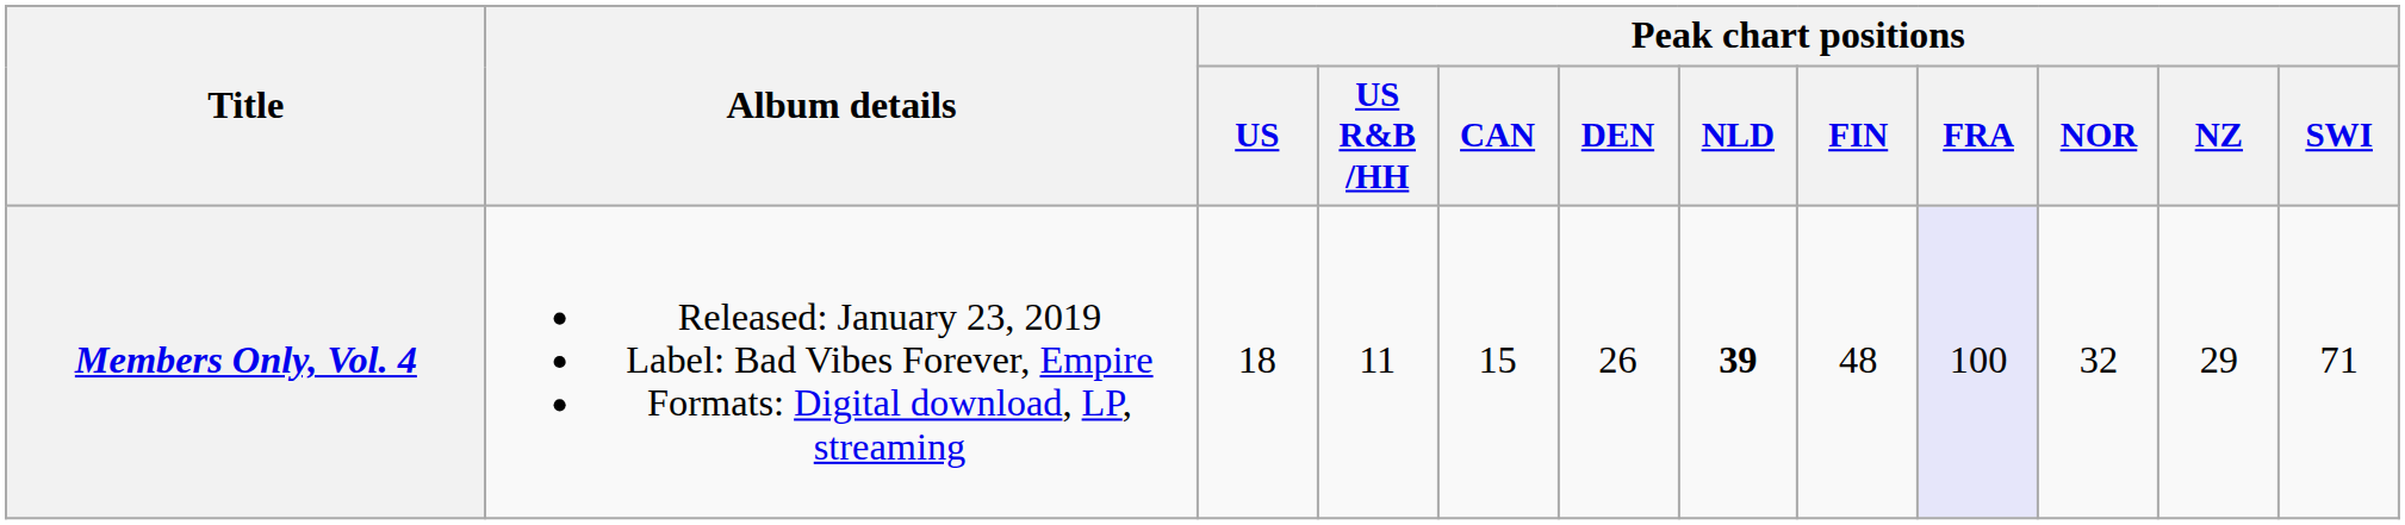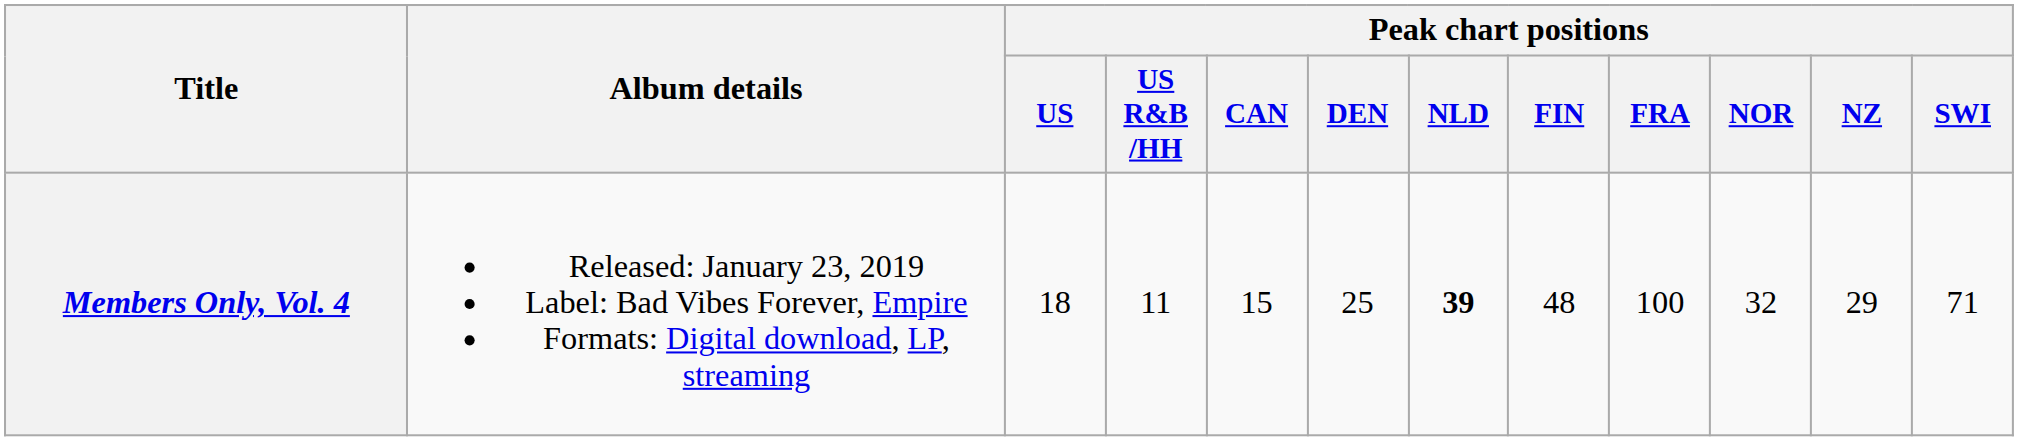 <table class="wikitable plainrowheaders" style="text-align:center;">
 <tr>
 <th scope="col" rowspan="2" style="width:12em;">Title</th>
 <th scope="col" rowspan="2" style="width:18em;">Album details</th>
 <th scope="col" colspan="10">Peak chart positions</th>
 </tr>
 <tr>
 <th scope="col" style="width:3em;font-size:90%;"><a href='#'>US</a><br></th>
 <th scope="col" style="width:3em;font-size:90%;"><a href='#'>US<br>R&B<br>/HH</a><br></th>
 <th scope="col" style="width:3em;font-size:90%;"><a href='#'>CAN</a><br></th>
 <th scope="col" style="width:3em;font-size:90%;"><a href='#'>DEN</a><br></th>
 <th scope="col" style="width:3em;font-size:90%;"><a href='#'>NLD</a><br></th>
 <th scope="col" style="width:3em;font-size:90%;"><a href='#'>FIN</a><br></th>
 <th scope="col" style="width:3em;font-size:90%;"><a href='#'>FRA</a><br></th>
 <th scope="col" style="width:3em;font-size:90%;"><a href='#'>NOR</a><br></th>
 <th scope="col" style="width:3em;font-size:90%;"><a href='#'>NZ</a><br></th>
 <th scope="col" style="width:3em;font-size:90%;"><a href='#'>SWI</a><br></th>
 </tr>
 <tr>
 <th scope="row"><em><a href='#'>Members Only, Vol. 4</a></em></th>
 <td><br><ul><li>Released: January 23, 2019</li><li>Label: Bad Vibes Forever, <a href='#'>Empire</a></li><li>Formats: <a href='#'>Digital download</a>, <a href='#'>LP</a>, <a href='#'>streaming</a></li></ul></td>
 <td>18</td>
 <td>11</td>
 <td>15</td>
-<td>26</td>
+<td>25</td>
 <td><strong>39</strong></td>
 <td>48</td>
-<td style="background: lavender;">100</td>
+<td>100</td>
 <td>32</td>
 <td>29</td>
 <td>71</td>
 </tr>
 </table>
